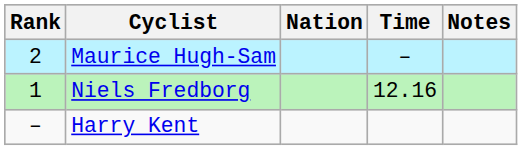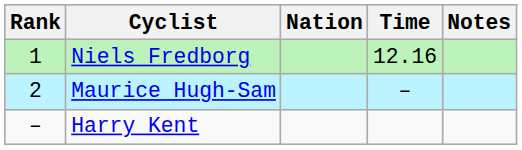 <table class="wikitable sortable" style="text-align:center">
 <tr>
 <th>Rank</th>
 <th>Cyclist</th>
 <th>Nation</th>
 <th>Time</th>
 <th>Notes</th>
 </tr>
+<tr bgcolor=bbf3bb>
+<td>1</td>
+<td align=left data-sort-value="Fredborg, Niels"><a href='#'>Niels Fredborg</a></td>
+<td align=left></td>
+<td>12.16</td>
+<td></td>
+</tr>
 <tr bgcolor=bbf3ff>
 <td>2</td>
 <td align=left data-sort-value="Hugh-Sam, Maurice"><a href='#'>Maurice Hugh-Sam</a></td>
 <td align=left></td>
 <td>–</td>
-<td></td>
-</tr>
-<tr bgcolor=bbf3bb>
-<td>1</td>
-<td align=left data-sort-value="Fredborg, Niels"><a href='#'>Niels Fredborg</a></td>
-<td align=left></td>
-<td>12.16</td>
 <td></td>
 </tr>
 <tr>
 <td data-sort-value=3>–</td>
 <td align=left data-sort-value="Kent, Harry"><a href='#'>Harry Kent</a></td>
 <td align=left></td>
 <td></td>
 <td></td>
 </tr>
 </table>
